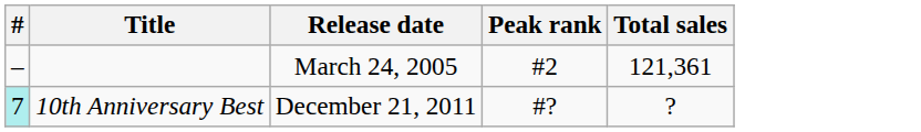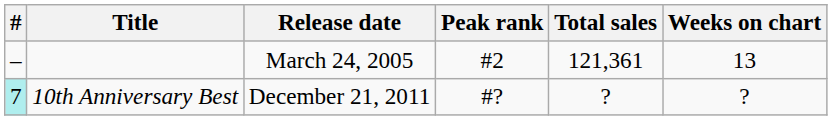 <table class="wikitable" style="text-align:center">
 <tr>
 <th>#</th>
 <th>Title</th>
 <th>Release date</th>
 <th>Peak rank</th>
 <th>Total sales</th>
+<th>Weeks on chart</th>
 </tr>
 <tr>
 <td>–</td>
 <td></td>
 <td>March 24, 2005</td>
 <td>#2</td>
 <td>121,361</td>
+<td>13</td>
 </tr>
 <tr>
 <td style="background: paleturquoise;">7</td>
 <td><em>10th Anniversary Best</em></td>
 <td>December 21, 2011</td>
 <td>#?</td>
 <td>?</td>
+<td>?</td>
 </tr>
 </table>
